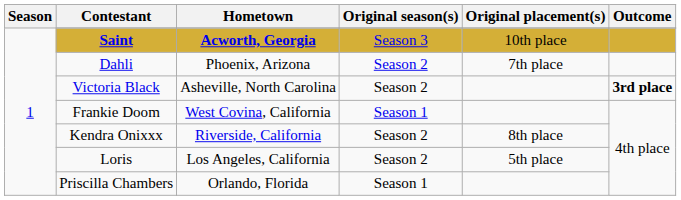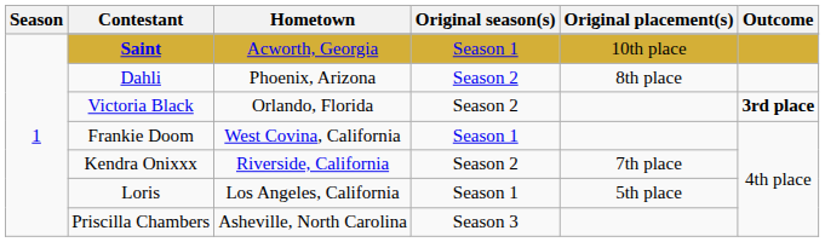 <table class="wikitable sortable" style="text-align:center">
 <tr>
 <th>Season</th>
 <th>Contestant</th>
 <th>Hometown</th>
 <th>Original season(s)</th>
 <th>Original placement(s)</th>
 <th>Outcome</th>
 </tr>
 <tr>
 <td rowspan="8"><a href='#'>1</a></td>
 </tr>
 <tr bgcolor="D4AF37">
 <td><a href='#'><strong>Saint</strong></a></td>
-<td><strong><a href='#'>Acworth, Georgia</a></strong></td>
-<td><a href='#'>Season 3</a></td>
+<td><a href='#'>Acworth, Georgia</a></td>
+<td><a href='#'>Season 1</a></td>
 <td>10th place</td>
 <td></td>
 </tr>
 <tr>
 <td><a href='#'>Dahli</a></td>
 <td>Phoenix, Arizona</td>
 <td><a href='#'>Season 2</a></td>
-<td>7th place</td>
+<td>8th place</td>
 <td></td>
 </tr>
 <tr>
 <td><a href='#'>Victoria Black</a></td>
-<td>Asheville, North Carolina</td>
+<td>Orlando, Florida</td>
 <td>Season 2</td>
 <td></td>
 <td><strong>3rd place</strong></td>
 </tr>
 <tr>
 <td>Frankie Doom</td>
 <td><a href='#'>West Covina</a>, California</td>
 <td><a href='#'>Season 1</a></td>
 <td></td>
 <td rowspan="4">4th place</td>
 </tr>
 <tr>
 <td>Kendra Onixxx</td>
 <td><a href='#'>Riverside, California</a></td>
 <td>Season 2</td>
-<td>8th place</td>
+<td>7th place</td>
 </tr>
 <tr>
 <td>Loris</td>
 <td>Los Angeles, California</td>
-<td>Season 2</td>
+<td>Season 1</td>
 <td>5th place</td>
 </tr>
 <tr>
 <td>Priscilla Chambers</td>
-<td>Orlando, Florida</td>
-<td>Season 1</td>
+<td>Asheville, North Carolina</td>
+<td>Season 3</td>
 <td></td>
 </tr>
 </table>
